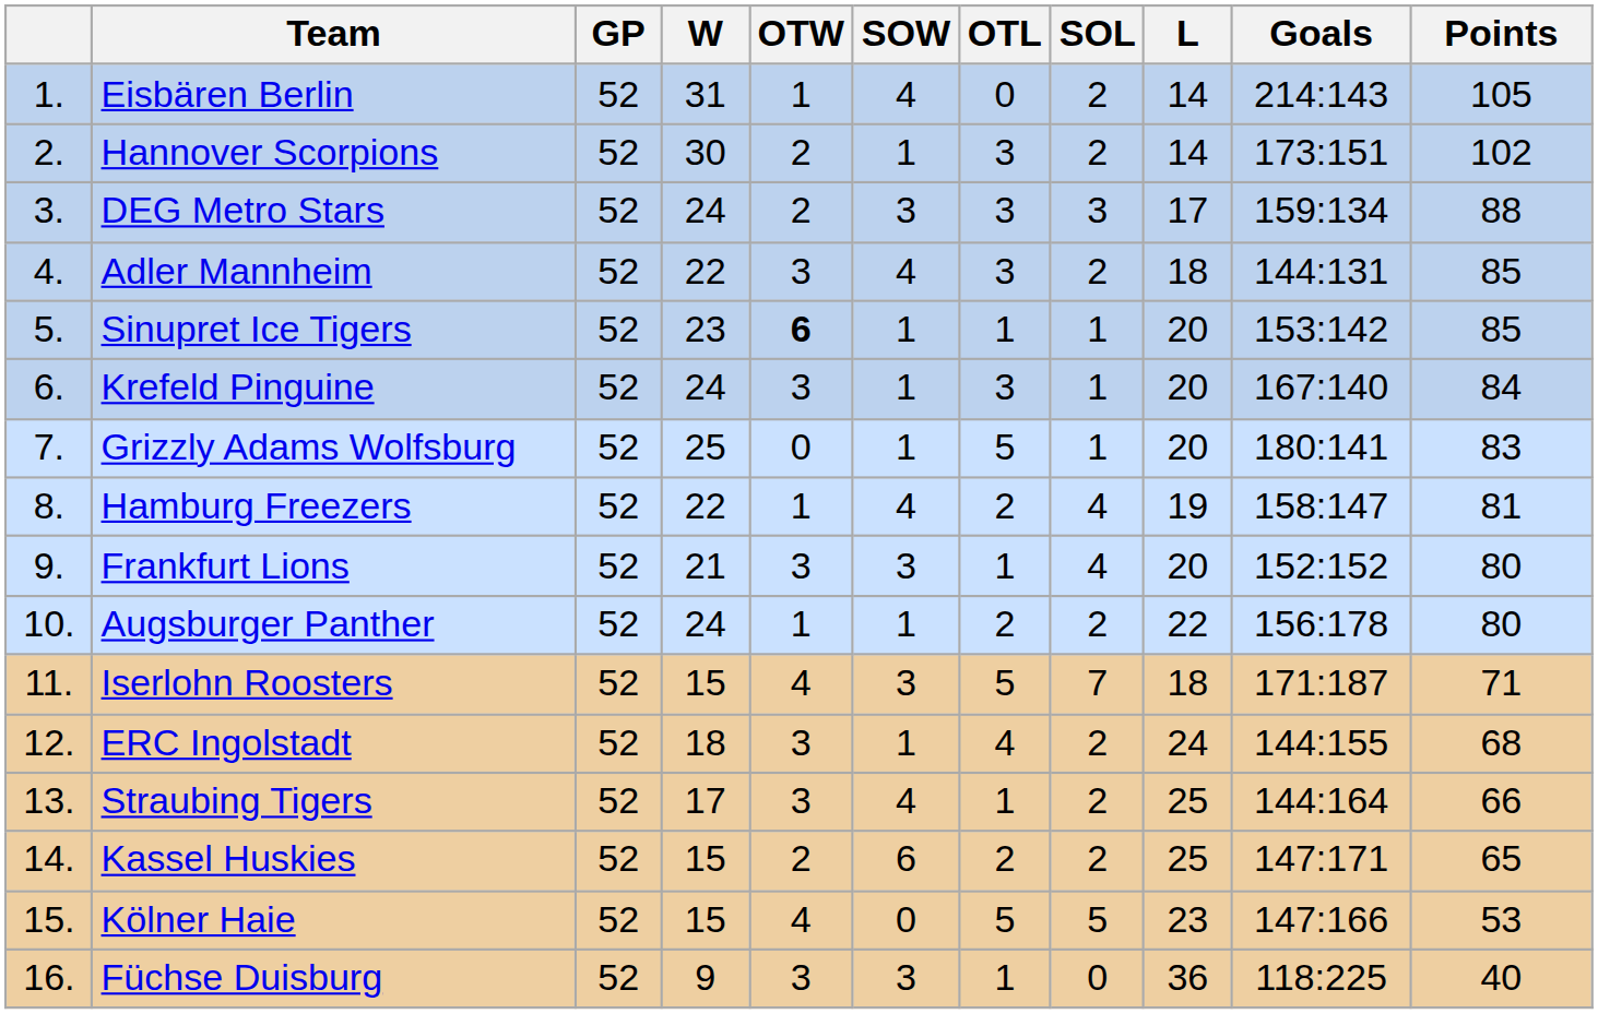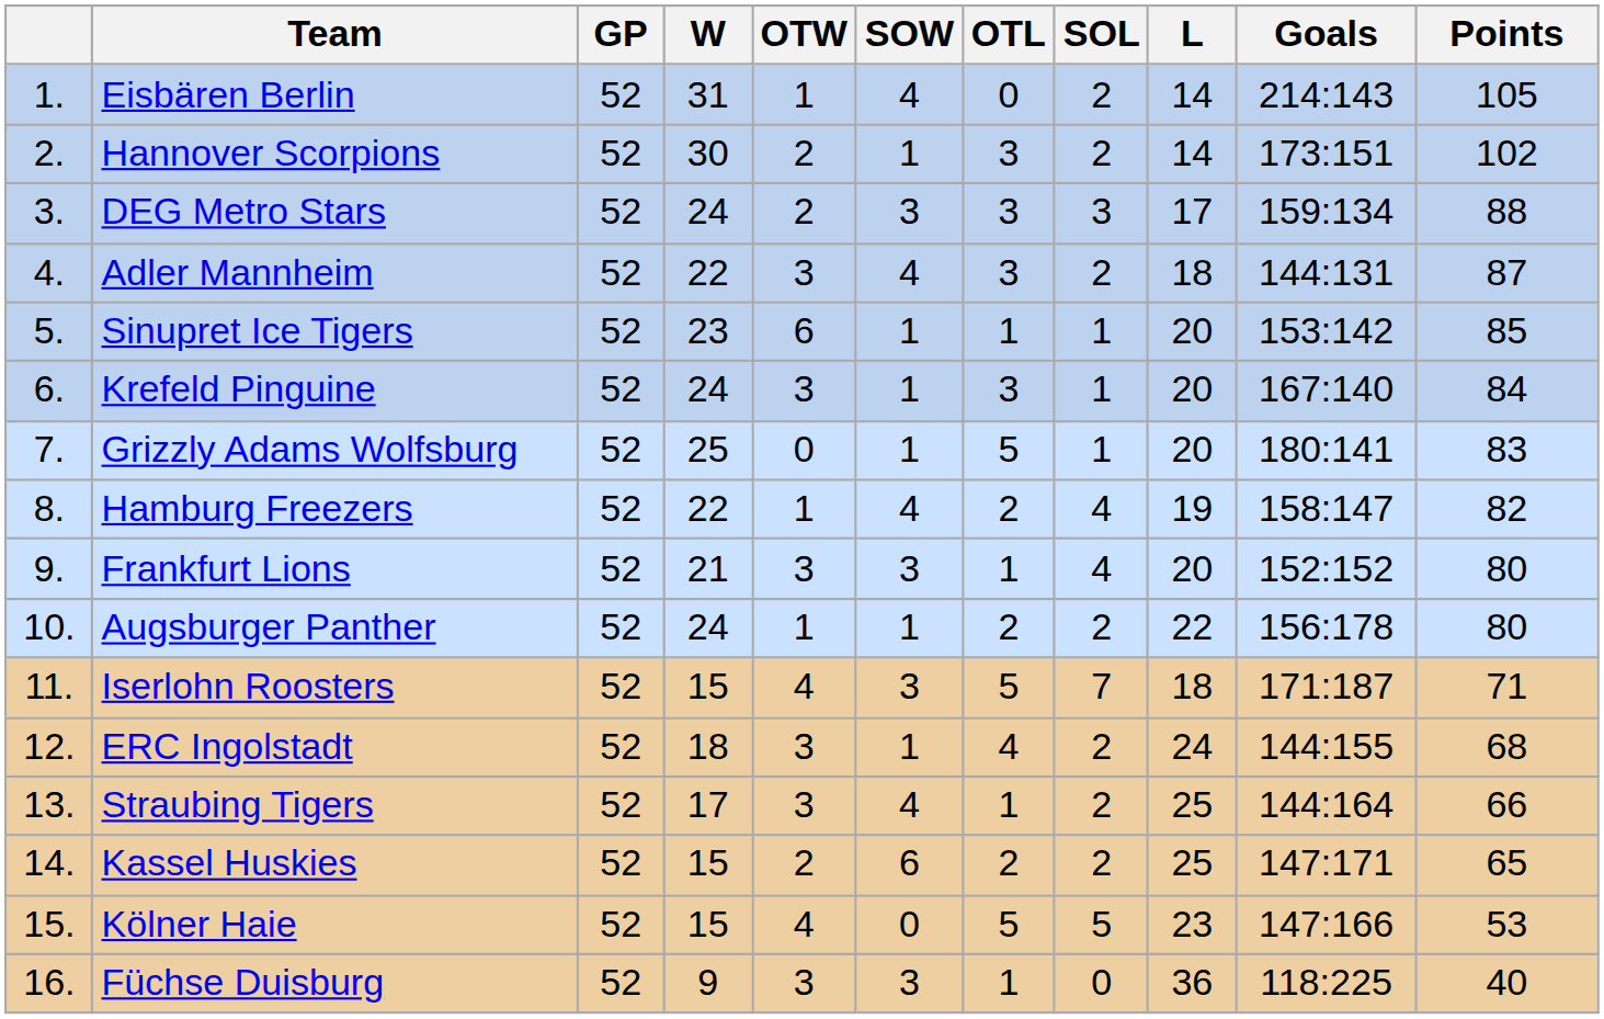 <table class="wikitable">
 <tr>
 <th width="30"></th>
 <th width="200">Team</th>
 <th width="30">GP</th>
 <th width="30">W</th>
 <th width="30">OTW</th>
 <th width="30">SOW</th>
 <th width="30">OTL</th>
 <th width="30">SOL</th>
 <th width="30">L</th>
 <th width="70">Goals</th>
 <th width="70">Points</th>
 </tr>
 <tr bgcolor="#BCD2EE" align="center">
 <td>1.</td>
 <td align="left"><a href='#'>Eisbären Berlin</a></td>
 <td>52</td>
 <td>31</td>
 <td>1</td>
 <td>4</td>
 <td>0</td>
 <td>2</td>
 <td>14</td>
 <td>214:143</td>
 <td>105</td>
 </tr>
 <tr bgcolor="#BCD2EE" align="center">
 <td>2.</td>
 <td align="left"><a href='#'>Hannover Scorpions</a></td>
 <td>52</td>
 <td>30</td>
 <td>2</td>
 <td>1</td>
 <td>3</td>
 <td>2</td>
 <td>14</td>
 <td>173:151</td>
 <td>102</td>
 </tr>
 <tr bgcolor="#BCD2EE" align="center">
 <td>3.</td>
 <td align="left"><a href='#'>DEG Metro Stars</a></td>
 <td>52</td>
 <td>24</td>
 <td>2</td>
 <td>3</td>
 <td>3</td>
 <td>3</td>
 <td>17</td>
 <td>159:134</td>
 <td>88</td>
 </tr>
 <tr bgcolor="#BCD2EE" align="center">
 <td>4.</td>
 <td align="left"><a href='#'>Adler Mannheim</a></td>
 <td>52</td>
 <td>22</td>
 <td>3</td>
 <td>4</td>
 <td>3</td>
 <td>2</td>
 <td>18</td>
 <td>144:131</td>
-<td>85</td>
+<td>87</td>
 </tr>
 <tr bgcolor="#BCD2EE" align="center">
 <td>5.</td>
 <td align="left"><a href='#'>Sinupret Ice Tigers</a></td>
 <td>52</td>
 <td>23</td>
-<td><strong>6</strong></td>
+<td>6</td>
 <td>1</td>
 <td>1</td>
 <td>1</td>
 <td>20</td>
 <td>153:142</td>
 <td>85</td>
 </tr>
 <tr bgcolor="#BCD2EE" align="center">
 <td>6.</td>
 <td align="left"><a href='#'>Krefeld Pinguine</a></td>
 <td>52</td>
 <td>24</td>
 <td>3</td>
 <td>1</td>
 <td>3</td>
 <td>1</td>
 <td>20</td>
 <td>167:140</td>
 <td>84</td>
 </tr>
 <tr bgcolor="#CAE1FF" align="center">
 <td>7.</td>
 <td align="left"><a href='#'>Grizzly Adams Wolfsburg</a></td>
 <td>52</td>
 <td>25</td>
 <td>0</td>
 <td>1</td>
 <td>5</td>
 <td>1</td>
 <td>20</td>
 <td>180:141</td>
 <td>83</td>
 </tr>
 <tr bgcolor="#CAE1FF" align="center">
 <td>8.</td>
 <td align="left"><a href='#'>Hamburg Freezers</a></td>
 <td>52</td>
 <td>22</td>
 <td>1</td>
 <td>4</td>
 <td>2</td>
 <td>4</td>
 <td>19</td>
 <td>158:147</td>
-<td>81</td>
+<td>82</td>
 </tr>
 <tr bgcolor="#CAE1FF" align="center">
 <td>9.</td>
 <td align="left"><a href='#'>Frankfurt Lions</a></td>
 <td>52</td>
 <td>21</td>
 <td>3</td>
 <td>3</td>
 <td>1</td>
 <td>4</td>
 <td>20</td>
 <td>152:152</td>
 <td>80</td>
 </tr>
 <tr bgcolor="#CAE1FF" align="center">
 <td>10.</td>
 <td align="left"><a href='#'>Augsburger Panther</a></td>
 <td>52</td>
 <td>24</td>
 <td>1</td>
 <td>1</td>
 <td>2</td>
 <td>2</td>
 <td>22</td>
 <td>156:178</td>
 <td>80</td>
 </tr>
 <tr bgcolor="#EECFA1" align="center">
 <td>11.</td>
 <td align="left"><a href='#'>Iserlohn Roosters</a></td>
 <td>52</td>
 <td>15</td>
 <td>4</td>
 <td>3</td>
 <td>5</td>
 <td>7</td>
 <td>18</td>
 <td>171:187</td>
 <td>71</td>
 </tr>
 <tr bgcolor="#EECFA1" align="center">
 <td>12.</td>
 <td align="left"><a href='#'>ERC Ingolstadt</a></td>
 <td>52</td>
 <td>18</td>
 <td>3</td>
 <td>1</td>
 <td>4</td>
 <td>2</td>
 <td>24</td>
 <td>144:155</td>
 <td>68</td>
 </tr>
 <tr bgcolor="#EECFA1" align="center">
 <td>13.</td>
 <td align="left"><a href='#'>Straubing Tigers</a></td>
 <td>52</td>
 <td>17</td>
 <td>3</td>
 <td>4</td>
 <td>1</td>
 <td>2</td>
 <td>25</td>
 <td>144:164</td>
 <td>66</td>
 </tr>
 <tr bgcolor="#EECFA1" align="center">
 <td>14.</td>
 <td align="left"><a href='#'>Kassel Huskies</a></td>
 <td>52</td>
 <td>15</td>
 <td>2</td>
 <td>6</td>
 <td>2</td>
 <td>2</td>
 <td>25</td>
 <td>147:171</td>
 <td>65</td>
 </tr>
 <tr bgcolor="#EECFA1" align="center">
 <td>15.</td>
 <td align="left"><a href='#'>Kölner Haie</a></td>
 <td>52</td>
 <td>15</td>
 <td>4</td>
 <td>0</td>
 <td>5</td>
 <td>5</td>
 <td>23</td>
 <td>147:166</td>
 <td>53</td>
 </tr>
 <tr bgcolor="#EECFA1" align="center">
 <td>16.</td>
 <td align="left"><a href='#'>Füchse Duisburg</a></td>
 <td>52</td>
 <td>9</td>
 <td>3</td>
 <td>3</td>
 <td>1</td>
 <td>0</td>
 <td>36</td>
 <td>118:225</td>
 <td>40</td>
 </tr>
 </table>
